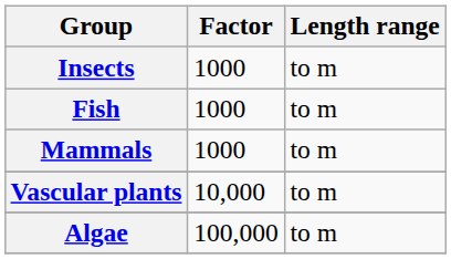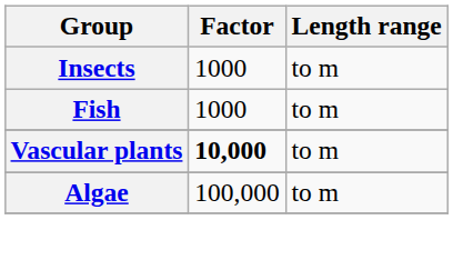 <table class="wikitable" align="right" style="margin-left:1em">
 <tr>
 <th>Group</th>
 <th>Factor</th>
 <th>Length range</th>
 </tr>
 <tr>
 <th><a href='#'>Insects</a></th>
 <td>1000</td>
 <td> to  m</td>
 </tr>
 <tr>
 <th><a href='#'>Fish</a></th>
 <td>1000</td>
 <td> to  m</td>
 </tr>
 <tr>
-<th><a href='#'>Mammals</a></th>
-<td>1000</td>
-<td> to  m</td>
-</tr>
-<tr>
 </tr>
 <tr>
 <th><a href='#'>Vascular plants</a></th>
-<td>10,000</td>
+<td><strong>10,000</strong></td>
 <td> to  m</td>
 </tr>
 <tr>
 </tr>
 <tr>
 <th><a href='#'>Algae</a></th>
 <td>100,000</td>
 <td> to  m</td>
 </tr>
 <tr>
 </tr>
 </table>
